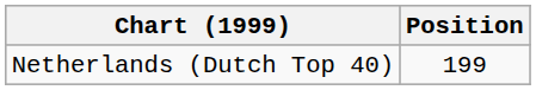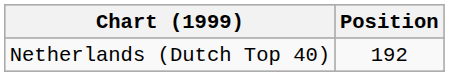 <table class="wikitable">
 <tr>
 <th>Chart (1999)</th>
 <th>Position</th>
 </tr>
 <tr>
 <td>Netherlands (Dutch Top 40)</td>
-<td align="center">199</td>
+<td align="center">192</td>
 </tr>
 </table>
